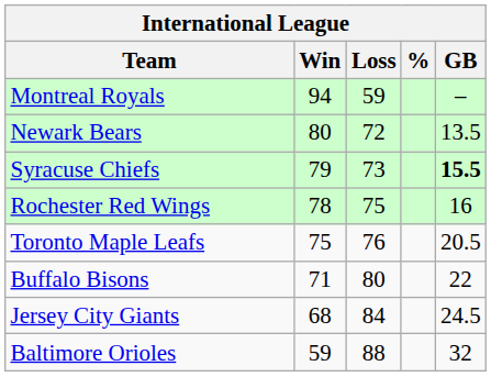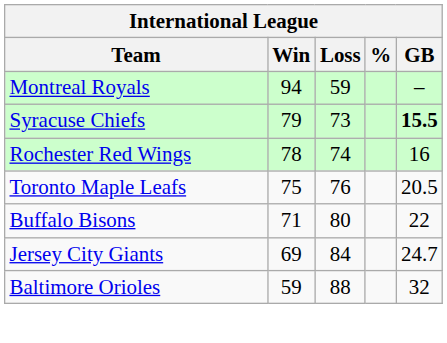 <table class="wikitable">
 <tr>
 <th colspan="5">International League</th>
 </tr>
 <tr>
 <th width="60%">Team</th>
 <th>Win</th>
 <th>Loss</th>
 <th>%</th>
 <th>GB</th>
 </tr>
 <tr align=center bgcolor=ccffcc>
 <td align=left><a href='#'>Montreal Royals</a></td>
 <td>94</td>
 <td>59</td>
 <td></td>
 <td>–</td>
 </tr>
 <tr align=center bgcolor=ccffcc>
-<td align=left><a href='#'>Newark Bears</a></td>
-<td>80</td>
-<td>72</td>
-<td></td>
-<td>13.5</td>
-</tr>
-<tr align=center bgcolor=ccffcc>
 <td align=left><a href='#'>Syracuse Chiefs</a></td>
 <td>79</td>
 <td>73</td>
 <td></td>
 <td><strong>15.5</strong></td>
 </tr>
 <tr align=center bgcolor=ccffcc>
 <td align=left><a href='#'>Rochester Red Wings</a></td>
 <td>78</td>
-<td>75</td>
+<td>74</td>
 <td></td>
 <td>16</td>
 </tr>
 <tr align=center>
 <td align=left><a href='#'>Toronto Maple Leafs</a></td>
 <td>75</td>
 <td>76</td>
 <td></td>
 <td>20.5</td>
 </tr>
 <tr align=center>
 <td align=left><a href='#'>Buffalo Bisons</a></td>
 <td>71</td>
 <td>80</td>
 <td></td>
 <td>22</td>
 </tr>
 <tr align=center>
 <td align=left><a href='#'>Jersey City Giants</a></td>
-<td>68</td>
+<td>69</td>
 <td>84</td>
 <td></td>
-<td>24.5</td>
+<td>24.7</td>
 </tr>
 <tr align=center>
 <td align=left><a href='#'>Baltimore Orioles</a></td>
 <td>59</td>
 <td>88</td>
 <td></td>
 <td>32</td>
 </tr>
 </table>
